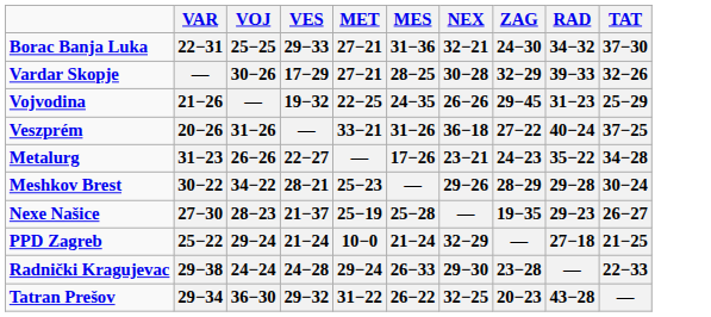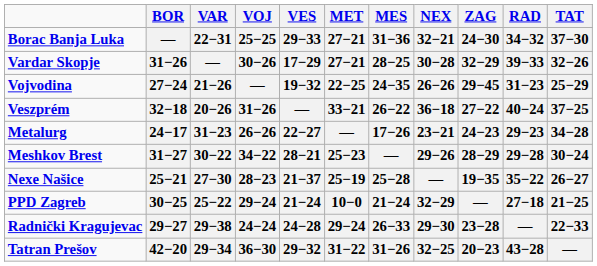 <table class="wikitable">
 <tr>
 <td></td>
+<th> <a href='#'>BOR</a></th>
 <th> <a href='#'>VAR</a></th>
 <th> <a href='#'>VOJ</a></th>
 <th> <a href='#'>VES</a></th>
 <th> <a href='#'>MET</a></th>
 <th> <a href='#'>MES</a></th>
 <th> <a href='#'>NEX</a></th>
 <th> <a href='#'>ZAG</a></th>
 <th> <a href='#'>RAD</a></th>
 <th> <a href='#'>TAT</a></th>
 </tr>
 <tr>
 <td><strong> <a href='#'>Borac Banja Luka</a></strong></td>
+<th><strong>—</strong></th>
 <th><strong>22−31</strong></th>
 <th><strong>25−25</strong></th>
 <th><strong>29−33</strong></th>
 <th><strong>27−21</strong></th>
 <th><strong>31−36</strong></th>
 <th><strong>32−21</strong></th>
 <th><strong>24−30</strong></th>
 <th><strong>34−32</strong></th>
 <th><strong>37−30</strong></th>
 </tr>
 <tr>
 <td><strong> <a href='#'>Vardar Skopje</a></strong></td>
+<th><strong>31−26</strong></th>
 <th><strong>—</strong></th>
 <th><strong>30−26</strong></th>
 <th><strong>17−29</strong></th>
 <th><strong>27−21</strong></th>
 <th><strong>28−25</strong></th>
 <th><strong>30−28</strong></th>
 <th><strong>32−29</strong></th>
 <th><strong>39−33</strong></th>
 <th><strong>32−26</strong></th>
 </tr>
 <tr>
 <td><strong> <a href='#'>Vojvodina</a></strong></td>
+<th><strong>27−24</strong></th>
 <th><strong>21−26</strong></th>
 <th><strong>—</strong></th>
 <th><strong>19−32</strong></th>
 <th><strong>22−25</strong></th>
 <th><strong>24−35</strong></th>
 <th><strong>26−26</strong></th>
 <th><strong>29−45</strong></th>
 <th><strong>31−23</strong></th>
 <th><strong>25−29</strong></th>
 </tr>
 <tr>
 <td><strong> <a href='#'>Veszprém</a></strong></td>
+<th><strong>32−18</strong></th>
 <th><strong>20−26</strong></th>
 <th><strong>31−26</strong></th>
 <th><strong>—</strong></th>
 <th><strong>33−21</strong></th>
-<th><strong>31−26</strong></th>
+<th><strong>26−22</strong></th>
 <th><strong>36−18</strong></th>
 <th><strong>27−22</strong></th>
 <th><strong>40−24</strong></th>
 <th><strong>37−25</strong></th>
 </tr>
 <tr>
 <td><strong> <a href='#'>Metalurg</a></strong></td>
+<th><strong>24−17</strong></th>
 <th><strong>31−23</strong></th>
 <th><strong>26−26</strong></th>
 <th><strong>22−27</strong></th>
 <th><strong>—</strong></th>
 <th><strong>17−26</strong></th>
 <th><strong>23−21</strong></th>
 <th><strong>24−23</strong></th>
-<th><strong>35−22</strong></th>
+<th><strong>29−23</strong></th>
 <th><strong>34−28</strong></th>
 </tr>
 <tr>
 <td><strong> <a href='#'>Meshkov Brest</a></strong></td>
+<th><strong>31−27</strong></th>
 <th><strong>30−22</strong></th>
 <th><strong>34−22</strong></th>
 <th><strong>28−21</strong></th>
 <th><strong>25−23</strong></th>
 <th><strong>—</strong></th>
 <th><strong>29−26</strong></th>
 <th><strong>28−29</strong></th>
 <th><strong>29−28</strong></th>
 <th><strong>30−24</strong></th>
 </tr>
 <tr>
 <td><strong> <a href='#'>Nexe Našice</a></strong></td>
+<th><strong>25−21</strong></th>
 <th><strong>27−30</strong></th>
 <th><strong>28−23</strong></th>
 <th><strong>21−37</strong></th>
 <th><strong>25−19</strong></th>
 <th><strong>25−28</strong></th>
 <th><strong>—</strong></th>
 <th><strong>19−35</strong></th>
-<th><strong>29−23</strong></th>
+<th><strong>35−22</strong></th>
 <th><strong>26−27</strong></th>
 </tr>
 <tr>
 <td><strong> <a href='#'>PPD Zagreb</a></strong></td>
+<th><strong>30−25</strong></th>
 <th><strong>25−22</strong></th>
 <th><strong>29−24</strong></th>
 <th><strong>21−24</strong></th>
 <th><strong>10−0</strong></th>
 <th><strong>21−24</strong></th>
 <th><strong>32−29</strong></th>
 <th><strong>—</strong></th>
 <th><strong>27−18</strong></th>
 <th><strong>21−25</strong></th>
 </tr>
 <tr>
 <td><strong> <a href='#'>Radnički Kragujevac</a></strong></td>
+<th><strong>29−27</strong></th>
 <th><strong>29−38</strong></th>
 <th><strong>24−24</strong></th>
 <th><strong>24−28</strong></th>
 <th><strong>29−24</strong></th>
 <th><strong>26−33</strong></th>
 <th><strong>29−30</strong></th>
 <th><strong>23−28</strong></th>
 <th><strong>—</strong></th>
 <th><strong>22−33</strong></th>
 </tr>
 <tr>
 <td><strong> <a href='#'>Tatran Prešov</a></strong></td>
+<th><strong>42−20</strong></th>
 <th><strong>29−34</strong></th>
 <th><strong>36−30</strong></th>
 <th><strong>29−32</strong></th>
 <th><strong>31−22</strong></th>
-<th><strong>26−22</strong></th>
+<th><strong>31−26</strong></th>
 <th><strong>32−25</strong></th>
 <th><strong>20−23</strong></th>
 <th><strong>43−28</strong></th>
 <th><strong>—</strong></th>
 </tr>
 </table>
